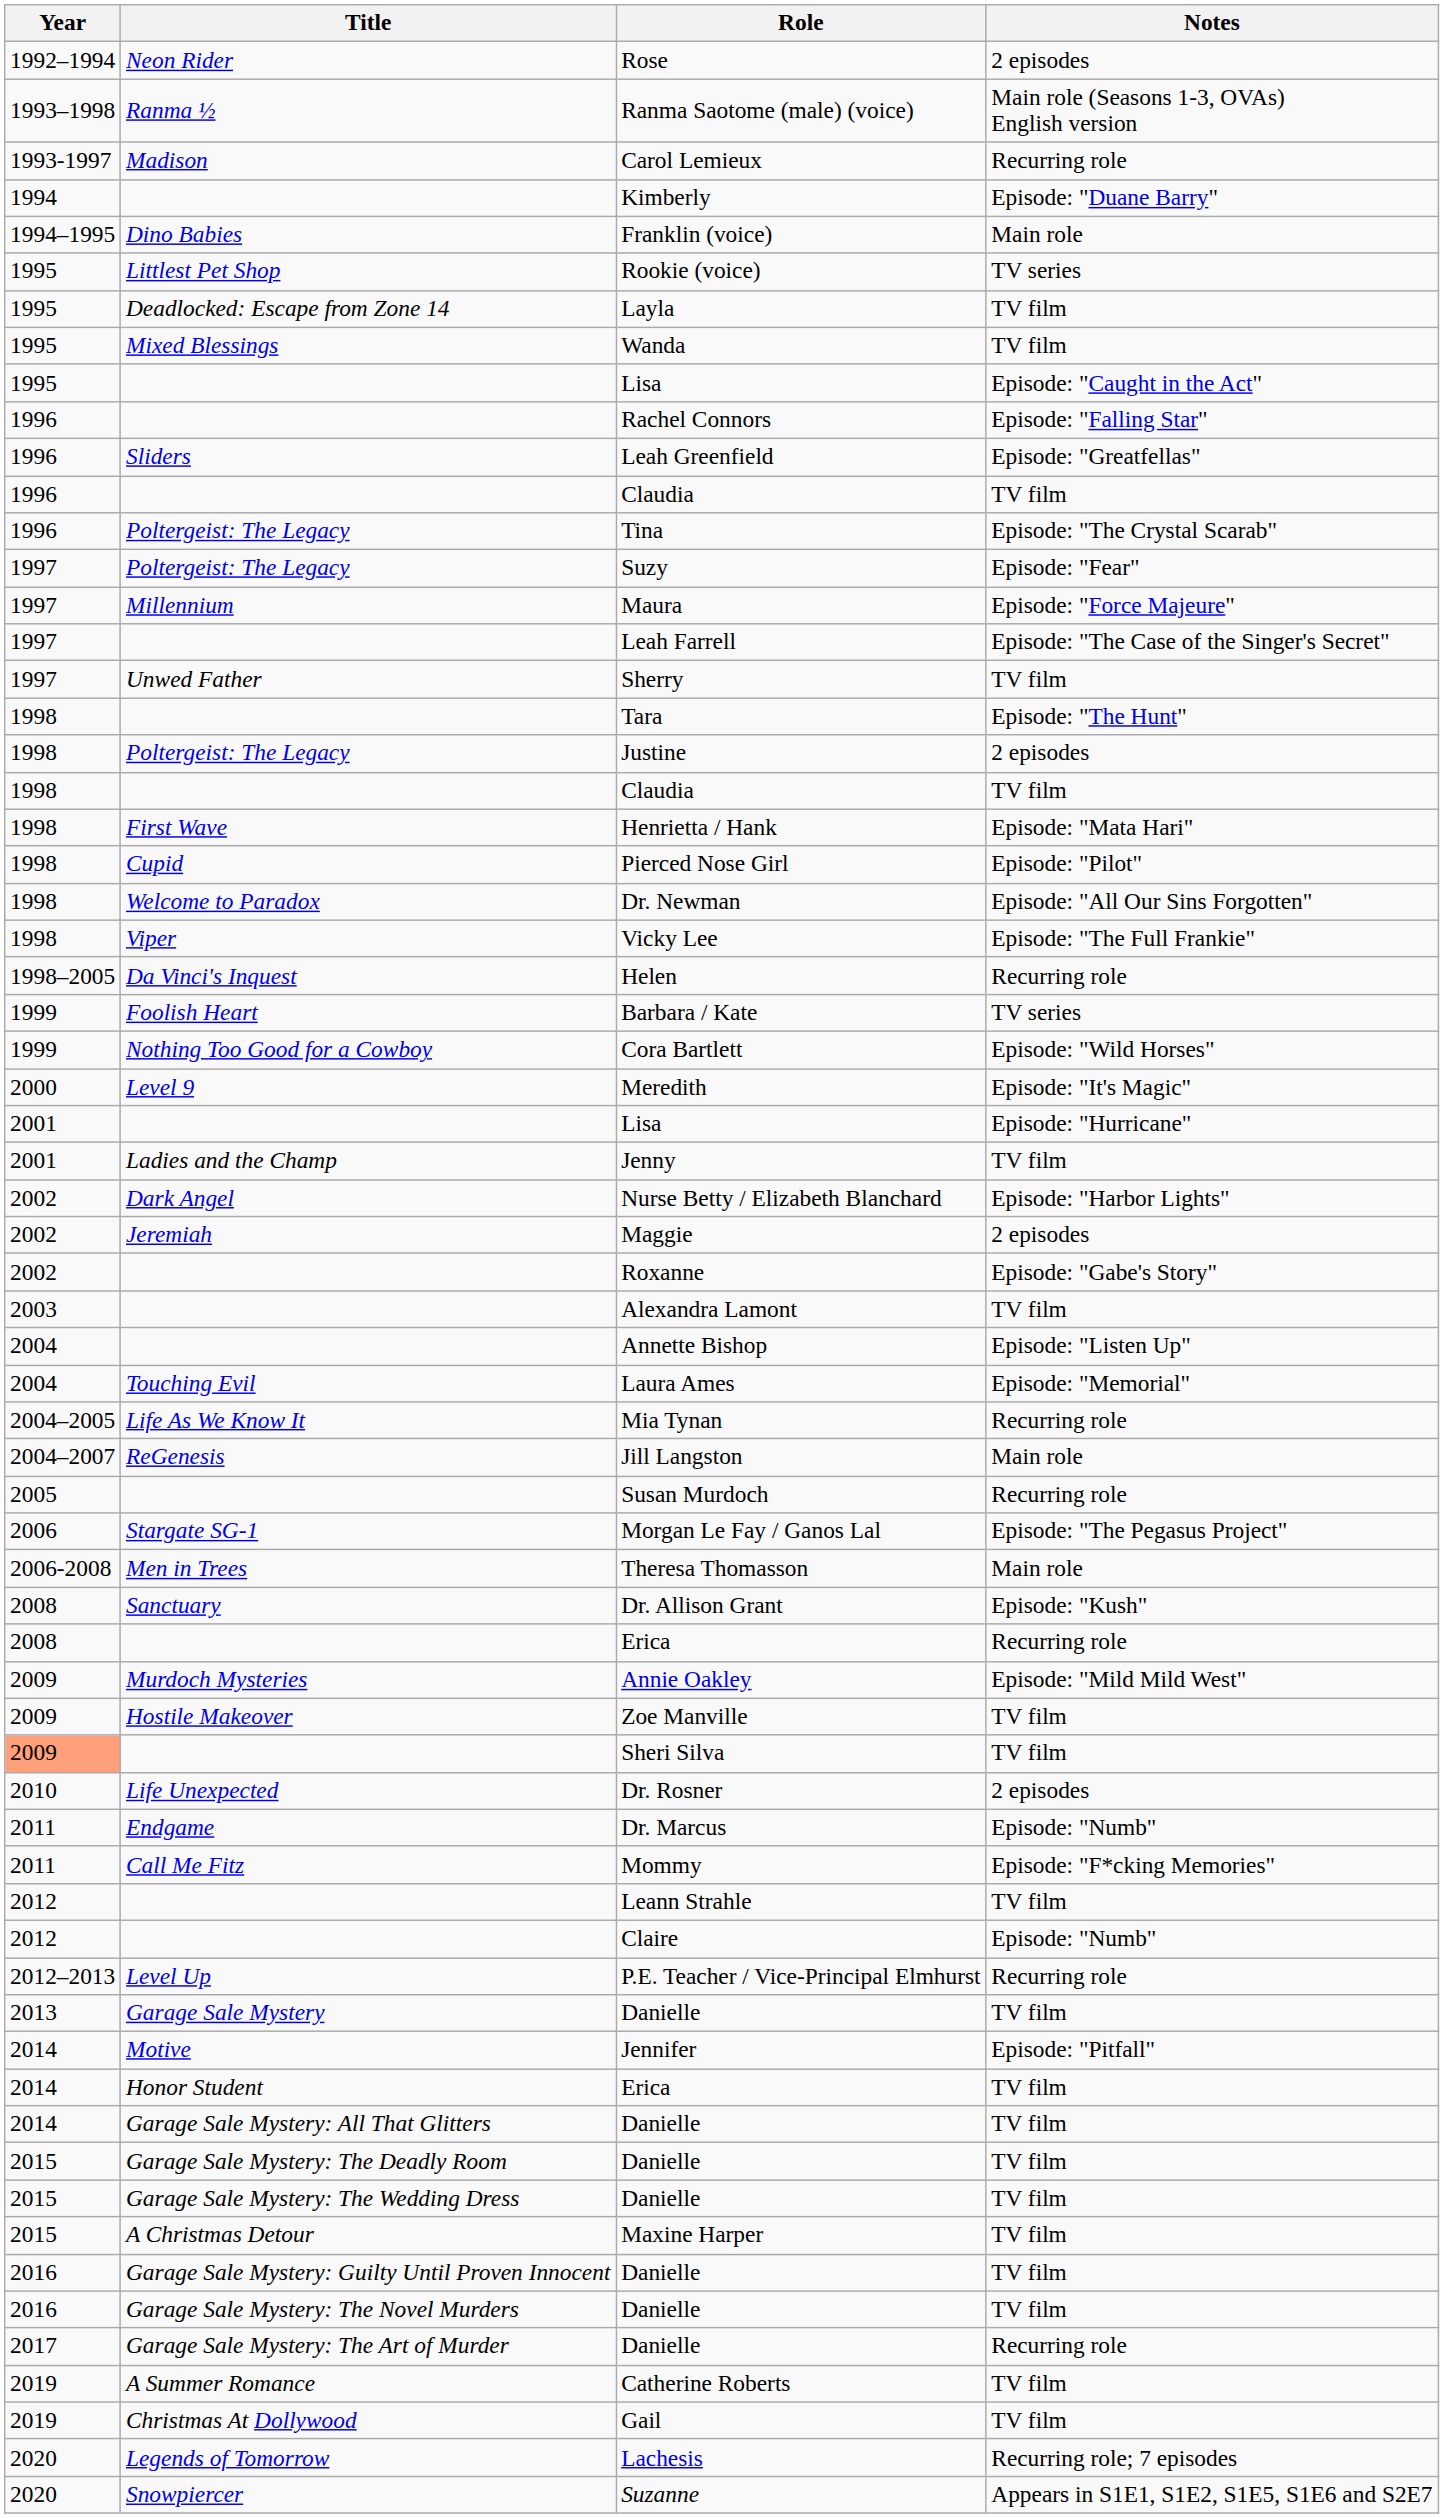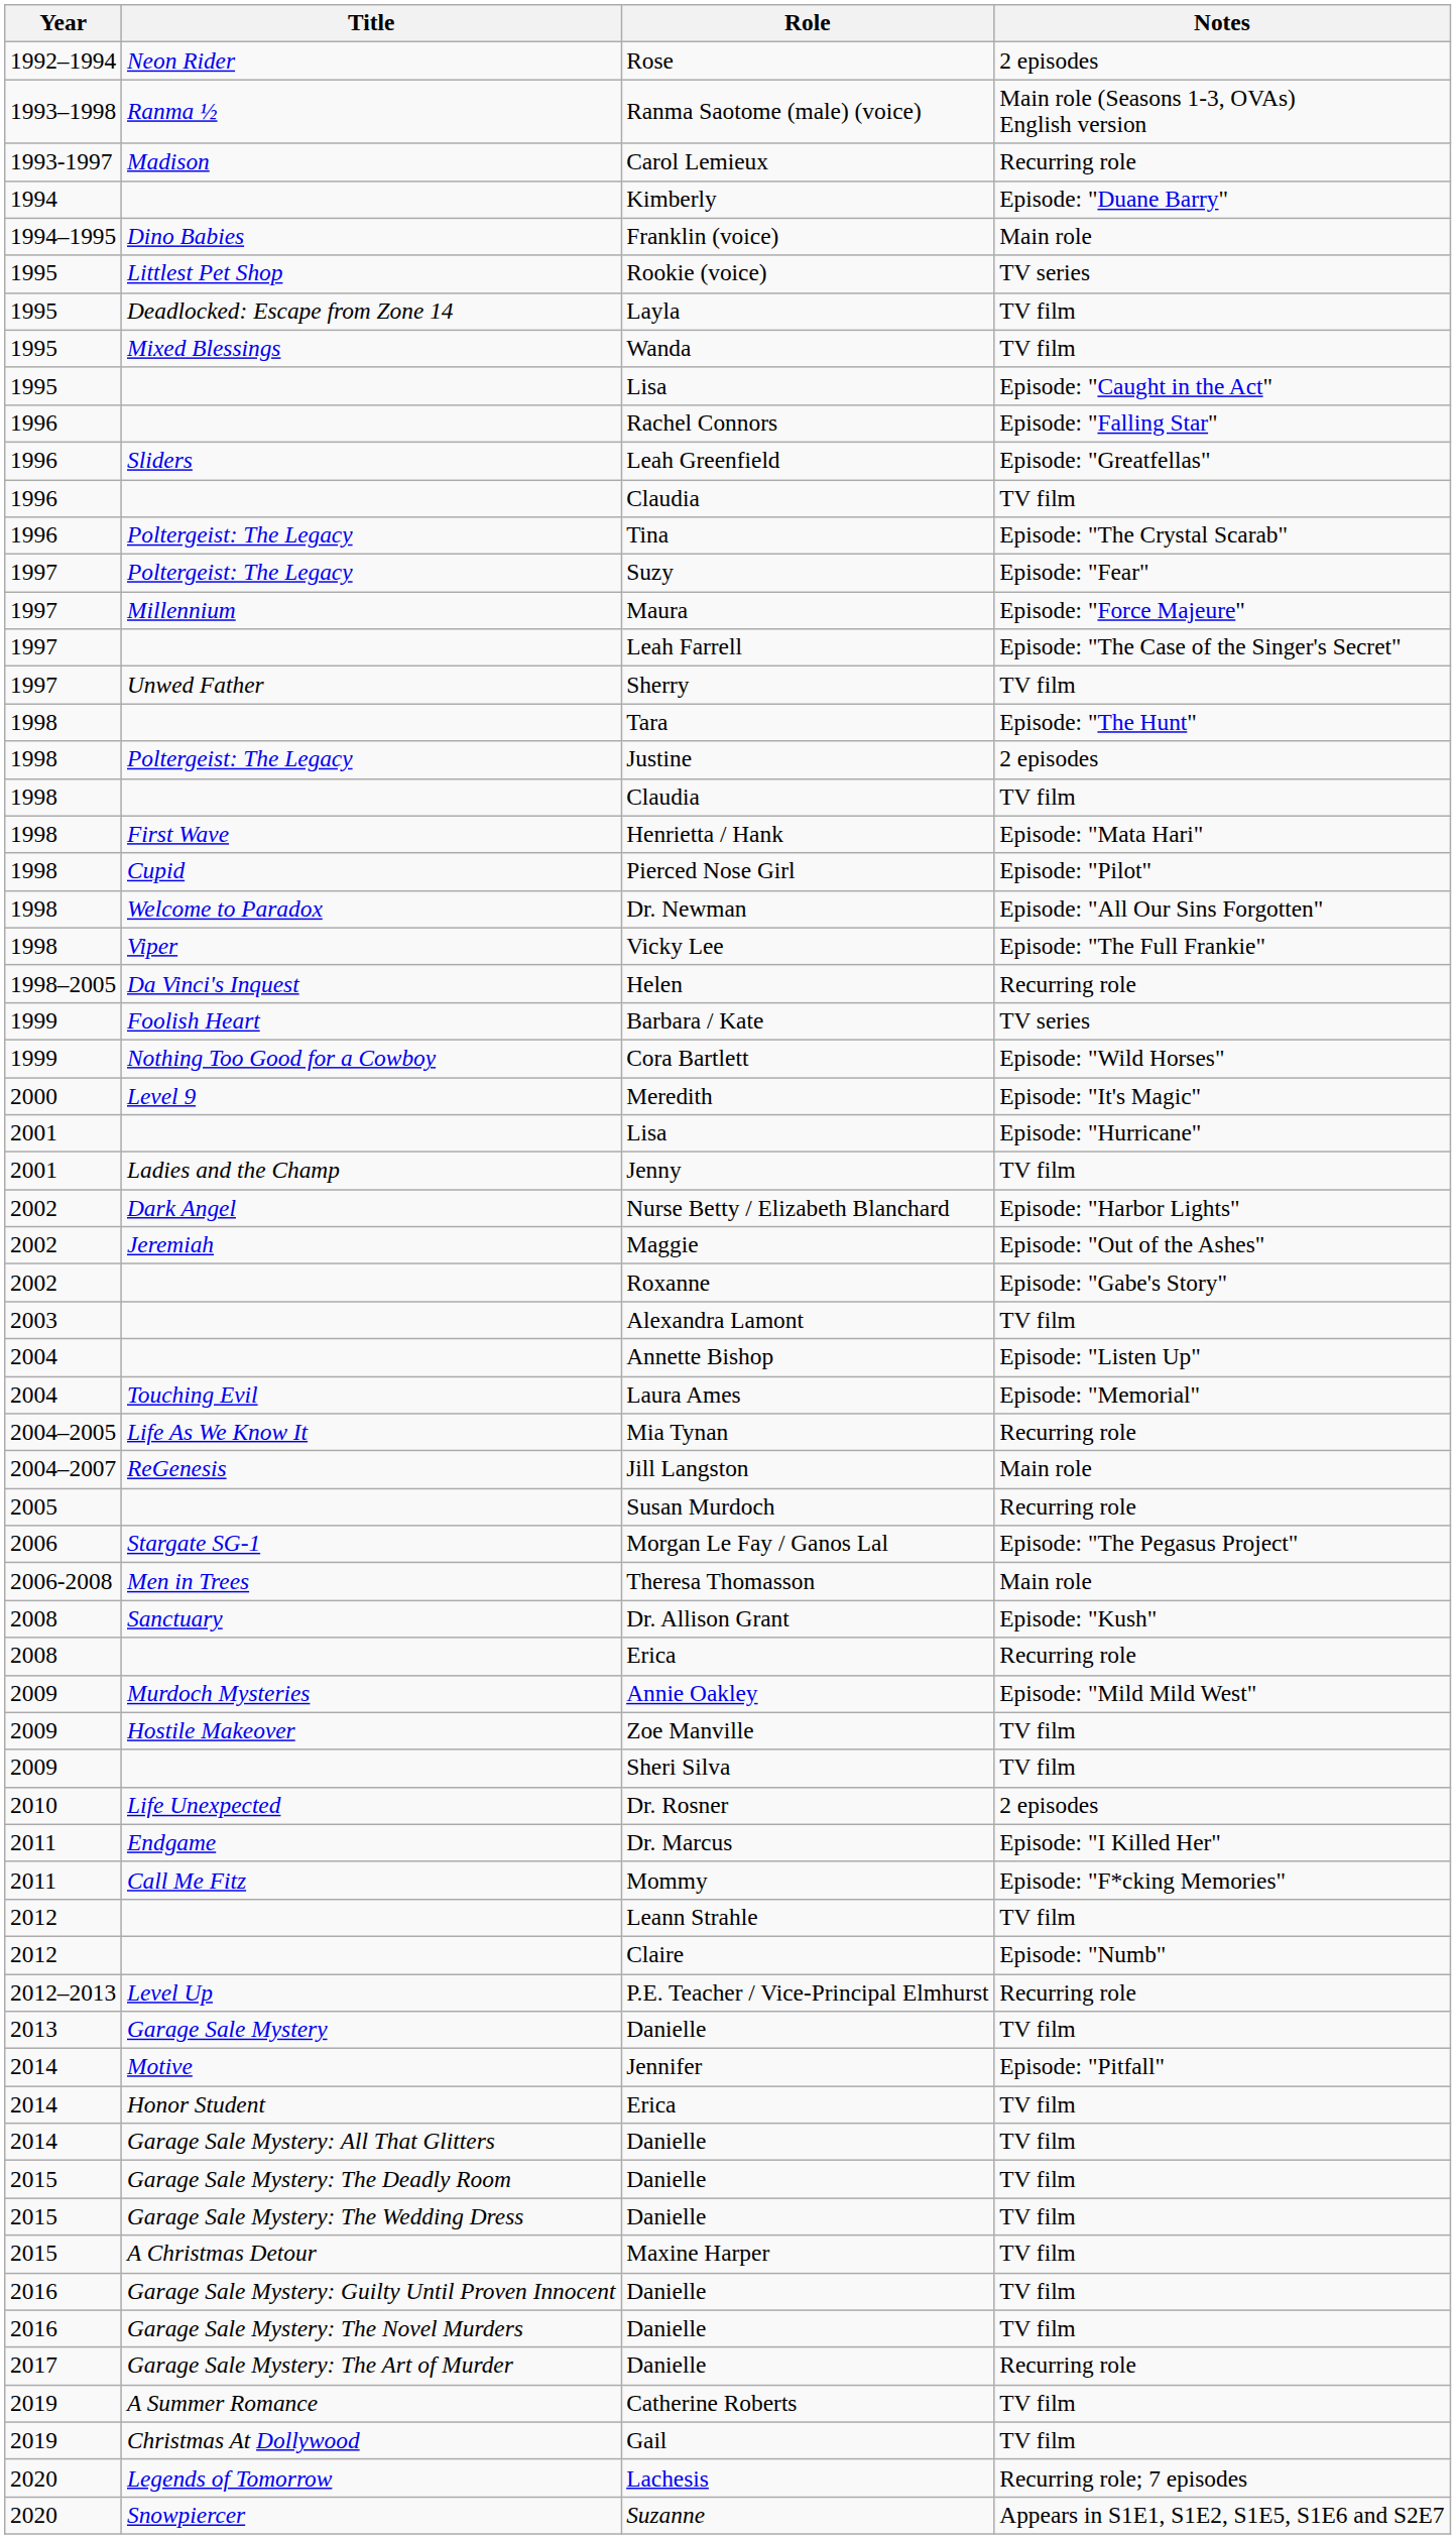 <table class="wikitable sortable">
 <tr>
 <th>Year</th>
 <th>Title</th>
 <th>Role</th>
 <th class="unsortable">Notes</th>
 </tr>
 <tr>
 <td>1992–1994</td>
 <td><em><a href='#'>Neon Rider</a></em></td>
 <td>Rose</td>
 <td>2 episodes</td>
 </tr>
 <tr>
 <td>1993–1998</td>
 <td><em><a href='#'>Ranma ½</a></em></td>
 <td>Ranma Saotome (male) (voice)</td>
 <td>Main role (Seasons 1-3, OVAs)<br>English version</td>
 </tr>
 <tr>
 <td>1993-1997</td>
 <td><em><a href='#'>Madison</a></em></td>
 <td>Carol Lemieux</td>
 <td>Recurring role</td>
 </tr>
 <tr>
 <td>1994</td>
 <td><em></em></td>
 <td>Kimberly</td>
 <td>Episode: "<a href='#'>Duane Barry</a>"</td>
 </tr>
 <tr>
 <td>1994–1995</td>
 <td><em><a href='#'>Dino Babies</a></em></td>
 <td>Franklin (voice)</td>
 <td>Main role</td>
 </tr>
 <tr>
 <td>1995</td>
 <td><em><a href='#'>Littlest Pet Shop</a></em></td>
 <td>Rookie (voice)</td>
 <td>TV series</td>
 </tr>
 <tr>
 <td>1995</td>
 <td><em>Deadlocked: Escape from Zone 14</em></td>
 <td>Layla</td>
 <td>TV film</td>
 </tr>
 <tr>
 <td>1995</td>
 <td><em><a href='#'>Mixed Blessings</a></em></td>
 <td>Wanda</td>
 <td>TV film</td>
 </tr>
 <tr>
 <td>1995</td>
 <td><em></em></td>
 <td>Lisa</td>
 <td>Episode: "<a href='#'>Caught in the Act</a>"</td>
 </tr>
 <tr>
 <td>1996</td>
 <td><em></em></td>
 <td>Rachel Connors</td>
 <td>Episode: "<a href='#'>Falling Star</a>"</td>
 </tr>
 <tr>
 <td>1996</td>
 <td><em><a href='#'>Sliders</a></em></td>
 <td>Leah Greenfield</td>
 <td>Episode: "Greatfellas"</td>
 </tr>
 <tr>
 <td>1996</td>
 <td><em></em></td>
 <td>Claudia</td>
 <td>TV film</td>
 </tr>
 <tr>
 <td>1996</td>
 <td><em><a href='#'>Poltergeist: The Legacy</a></em></td>
 <td>Tina</td>
 <td>Episode: "The Crystal Scarab"</td>
 </tr>
 <tr>
 <td>1997</td>
 <td><em><a href='#'>Poltergeist: The Legacy</a></em></td>
 <td>Suzy</td>
 <td>Episode: "Fear"</td>
 </tr>
 <tr>
 <td>1997</td>
 <td><em><a href='#'>Millennium</a></em></td>
 <td>Maura</td>
 <td>Episode: "<a href='#'>Force Majeure</a>"</td>
 </tr>
 <tr>
 <td>1997</td>
 <td><em></em></td>
 <td>Leah Farrell</td>
 <td>Episode: "The Case of the Singer's Secret"</td>
 </tr>
 <tr>
 <td>1997</td>
 <td><em>Unwed Father</em></td>
 <td>Sherry</td>
 <td>TV film</td>
 </tr>
 <tr>
 <td>1998</td>
 <td><em></em></td>
 <td>Tara</td>
 <td>Episode: "<a href='#'>The Hunt</a>"</td>
 </tr>
 <tr>
 <td>1998</td>
 <td><em><a href='#'>Poltergeist: The Legacy</a></em></td>
 <td>Justine</td>
 <td>2 episodes</td>
 </tr>
 <tr>
 <td>1998</td>
 <td><em></em></td>
 <td>Claudia</td>
 <td>TV film</td>
 </tr>
 <tr>
 <td>1998</td>
 <td><em><a href='#'>First Wave</a></em></td>
 <td>Henrietta / Hank</td>
 <td>Episode: "Mata Hari"</td>
 </tr>
 <tr>
 <td>1998</td>
 <td><em><a href='#'>Cupid</a></em></td>
 <td>Pierced Nose Girl</td>
 <td>Episode: "Pilot"</td>
 </tr>
 <tr>
 <td>1998</td>
 <td><em><a href='#'>Welcome to Paradox</a></em></td>
 <td>Dr. Newman</td>
 <td>Episode: "All Our Sins Forgotten"</td>
 </tr>
 <tr>
 <td>1998</td>
 <td><em><a href='#'>Viper</a></em></td>
 <td>Vicky Lee</td>
 <td>Episode: "The Full Frankie"</td>
 </tr>
 <tr>
 <td>1998–2005</td>
 <td><em><a href='#'>Da Vinci's Inquest</a></em></td>
 <td>Helen</td>
 <td>Recurring role</td>
 </tr>
 <tr>
 <td>1999</td>
 <td><em><a href='#'>Foolish Heart</a></em></td>
 <td>Barbara / Kate</td>
 <td>TV series</td>
 </tr>
 <tr>
 <td>1999</td>
 <td><em><a href='#'>Nothing Too Good for a Cowboy</a></em></td>
 <td>Cora Bartlett</td>
 <td>Episode: "Wild Horses"</td>
 </tr>
 <tr>
 <td>2000</td>
 <td><em><a href='#'>Level 9</a></em></td>
 <td>Meredith</td>
 <td>Episode: "It's Magic"</td>
 </tr>
 <tr>
 <td>2001</td>
 <td><em></em></td>
 <td>Lisa</td>
 <td>Episode: "Hurricane"</td>
 </tr>
 <tr>
 <td>2001</td>
 <td><em>Ladies and the Champ</em></td>
 <td>Jenny</td>
 <td>TV film</td>
 </tr>
 <tr>
 <td>2002</td>
 <td><em><a href='#'>Dark Angel</a></em></td>
 <td>Nurse Betty / Elizabeth Blanchard</td>
 <td>Episode: "Harbor Lights"</td>
 </tr>
 <tr>
 <td>2002</td>
 <td><em><a href='#'>Jeremiah</a></em></td>
 <td>Maggie</td>
-<td>2 episodes</td>
+<td>Episode: "Out of the Ashes"</td>
 </tr>
 <tr>
 <td>2002</td>
 <td><em></em></td>
 <td>Roxanne</td>
 <td>Episode: "Gabe's Story"</td>
 </tr>
 <tr>
 <td>2003</td>
 <td><em></em></td>
 <td>Alexandra Lamont</td>
 <td>TV film</td>
 </tr>
 <tr>
 <td>2004</td>
 <td><em></em></td>
 <td>Annette Bishop</td>
 <td>Episode: "Listen Up"</td>
 </tr>
 <tr>
 <td>2004</td>
 <td><em><a href='#'>Touching Evil</a></em></td>
 <td>Laura Ames</td>
 <td>Episode: "Memorial"</td>
 </tr>
 <tr>
 <td>2004–2005</td>
 <td><em><a href='#'>Life As We Know It</a></em></td>
 <td>Mia Tynan</td>
 <td>Recurring role</td>
 </tr>
 <tr>
 <td>2004–2007</td>
 <td><em><a href='#'>ReGenesis</a></em></td>
 <td>Jill Langston</td>
 <td>Main role</td>
 </tr>
 <tr>
 <td>2005</td>
 <td><em></em></td>
 <td>Susan Murdoch</td>
 <td>Recurring role</td>
 </tr>
 <tr>
 <td>2006</td>
 <td><em><a href='#'>Stargate SG-1</a></em></td>
 <td>Morgan Le Fay / Ganos Lal</td>
 <td>Episode: "The Pegasus Project"</td>
 </tr>
 <tr>
 <td>2006-2008</td>
 <td><em><a href='#'>Men in Trees</a></em></td>
 <td>Theresa Thomasson</td>
 <td>Main role</td>
 </tr>
 <tr>
 <td>2008</td>
 <td><em><a href='#'>Sanctuary</a></em></td>
 <td>Dr. Allison Grant</td>
 <td>Episode: "Kush"</td>
 </tr>
 <tr>
 <td>2008</td>
 <td><em></em></td>
 <td>Erica</td>
 <td>Recurring role</td>
 </tr>
 <tr>
 <td>2009</td>
 <td><em><a href='#'>Murdoch Mysteries</a></em></td>
 <td><a href='#'>Annie Oakley</a></td>
 <td>Episode: "Mild Mild West"</td>
 </tr>
 <tr>
 <td>2009</td>
 <td><em><a href='#'>Hostile Makeover</a></em></td>
 <td>Zoe Manville</td>
 <td>TV film</td>
 </tr>
 <tr>
-<td style="background: lightsalmon;">2009</td>
+<td>2009</td>
 <td><em></em></td>
 <td>Sheri Silva</td>
 <td>TV film</td>
 </tr>
 <tr>
 <td>2010</td>
 <td><em><a href='#'>Life Unexpected</a></em></td>
 <td>Dr. Rosner</td>
 <td>2 episodes</td>
 </tr>
 <tr>
 <td>2011</td>
 <td><em><a href='#'>Endgame</a></em></td>
 <td>Dr. Marcus</td>
-<td>Episode: "Numb"</td>
+<td>Episode: "I Killed Her"</td>
 </tr>
 <tr>
 <td>2011</td>
 <td><em><a href='#'>Call Me Fitz</a></em></td>
 <td>Mommy</td>
 <td>Episode: "F*cking Memories"</td>
 </tr>
 <tr>
 <td>2012</td>
 <td><em></em></td>
 <td>Leann Strahle</td>
 <td>TV film</td>
 </tr>
 <tr>
 <td>2012</td>
 <td><em></em></td>
 <td>Claire</td>
 <td>Episode: "Numb"</td>
 </tr>
 <tr>
 <td>2012–2013</td>
 <td><em><a href='#'>Level Up</a></em></td>
 <td>P.E. Teacher / Vice-Principal Elmhurst</td>
 <td>Recurring role</td>
 </tr>
 <tr>
 <td>2013</td>
 <td><em><a href='#'>Garage Sale Mystery</a></em></td>
 <td>Danielle</td>
 <td>TV film</td>
 </tr>
 <tr>
 <td>2014</td>
 <td><em><a href='#'>Motive</a></em></td>
 <td>Jennifer</td>
 <td>Episode: "Pitfall"</td>
 </tr>
 <tr>
 <td>2014</td>
 <td><em>Honor Student</em></td>
 <td>Erica</td>
 <td>TV film</td>
 </tr>
 <tr>
 <td>2014</td>
 <td><em>Garage Sale Mystery: All That Glitters</em></td>
 <td>Danielle</td>
 <td>TV film</td>
 </tr>
 <tr>
 <td>2015</td>
 <td><em>Garage Sale Mystery: The Deadly Room</em></td>
 <td>Danielle</td>
 <td>TV film</td>
 </tr>
 <tr>
 <td>2015</td>
 <td><em>Garage Sale Mystery: The Wedding Dress</em></td>
 <td>Danielle</td>
 <td>TV film</td>
 </tr>
 <tr>
 <td>2015</td>
 <td data-sort-value="Christmas Detour, A"><em>A Christmas Detour</em></td>
 <td>Maxine Harper</td>
 <td>TV film</td>
 </tr>
 <tr>
 <td>2016</td>
 <td><em>Garage Sale Mystery: Guilty Until Proven Innocent</em></td>
 <td>Danielle</td>
 <td>TV film</td>
 </tr>
 <tr>
 <td>2016</td>
 <td><em>Garage Sale Mystery: The Novel Murders</em></td>
 <td>Danielle</td>
 <td>TV film</td>
 </tr>
 <tr>
 <td>2017</td>
 <td><em>Garage Sale Mystery: The Art of Murder</em></td>
 <td>Danielle</td>
 <td>Recurring role</td>
 </tr>
 <tr>
 <td>2019</td>
 <td data-sort-value="Summer Romance, A"><em>A Summer Romance</em></td>
 <td>Catherine Roberts</td>
 <td>TV film</td>
 </tr>
 <tr>
 <td>2019</td>
 <td><em>Christmas At <a href='#'>Dollywood</a></em></td>
 <td>Gail</td>
 <td>TV film</td>
 </tr>
 <tr>
 <td>2020</td>
 <td><em><a href='#'>Legends of Tomorrow</a></em></td>
 <td><a href='#'>Lachesis</a></td>
 <td>Recurring role; 7 episodes</td>
 </tr>
 <tr>
 <td>2020</td>
 <td><em><a href='#'>Snowpiercer</a></em></td>
 <td><em>Suzanne</em></td>
 <td>Appears in S1E1, S1E2, S1E5, S1E6 and S2E7</td>
 </tr>
 </table>
